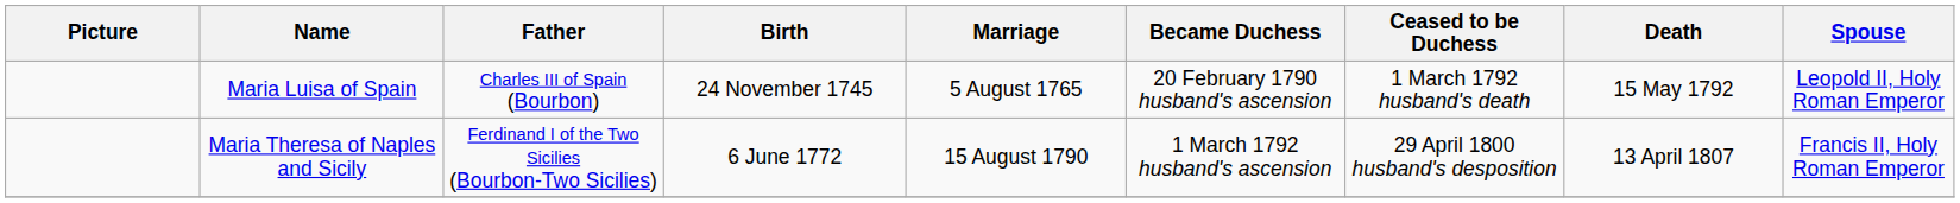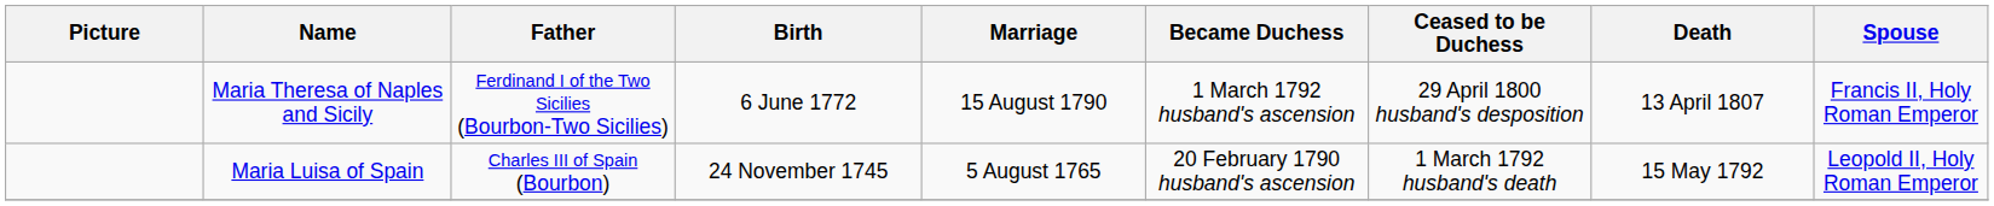 <table width=95% class="wikitable">
 <tr>
 <th width = "8%">Picture</th>
 <th width = "10%">Name</th>
 <th width = "9%">Father</th>
 <th width = "10%">Birth</th>
 <th width = "9%">Marriage</th>
 <th width = "9%">Became Duchess</th>
 <th width = "9%">Ceased to be Duchess</th>
 <th width = "9%">Death</th>
 <th width = "7%"><a href='#'>Spouse</a></th>
 </tr>
 <tr>
 <td align=center></td>
+<td align=center><a href='#'>Maria Theresa of Naples and Sicily</a></td>
+<td align="center"><small><a href='#'>Ferdinand I of the Two Sicilies</a></small><br>(<a href='#'>Bourbon-Two Sicilies</a>)</td>
+<td align="center">6 June 1772</td>
+<td align="center">15 August 1790</td>
+<td align="center">1 March 1792<br><em>husband's ascension</em></td>
+<td align="center">29 April 1800<br><em>husband's desposition</em></td>
+<td align="center">13 April 1807</td>
+<td align="center"><a href='#'>Francis II, Holy Roman Emperor</a></td>
+</tr>
+<tr>
+<td align=center></td>
 <td align=center><a href='#'>Maria Luisa of Spain</a></td>
 <td align="center"><small><a href='#'>Charles III of Spain</a></small><br>(<a href='#'>Bourbon</a>)</td>
 <td align="center">24 November 1745</td>
 <td align="center">5 August 1765</td>
 <td align="center">20 February 1790<br><em>husband's ascension</em></td>
 <td align="center">1 March 1792<br><em>husband's death</em></td>
 <td align="center">15 May 1792</td>
 <td align="center"><a href='#'>Leopold II, Holy Roman Emperor</a></td>
 </tr>
 <tr>
-<td align=center></td>
-<td align=center><a href='#'>Maria Theresa of Naples and Sicily</a></td>
-<td align="center"><small><a href='#'>Ferdinand I of the Two Sicilies</a></small><br>(<a href='#'>Bourbon-Two Sicilies</a>)</td>
-<td align="center">6 June 1772</td>
-<td align="center">15 August 1790</td>
-<td align="center">1 March 1792<br><em>husband's ascension</em></td>
-<td align="center">29 April 1800<br><em>husband's desposition</em></td>
-<td align="center">13 April 1807</td>
-<td align="center"><a href='#'>Francis II, Holy Roman Emperor</a></td>
-</tr>
-<tr>
 </tr>
 </table>
